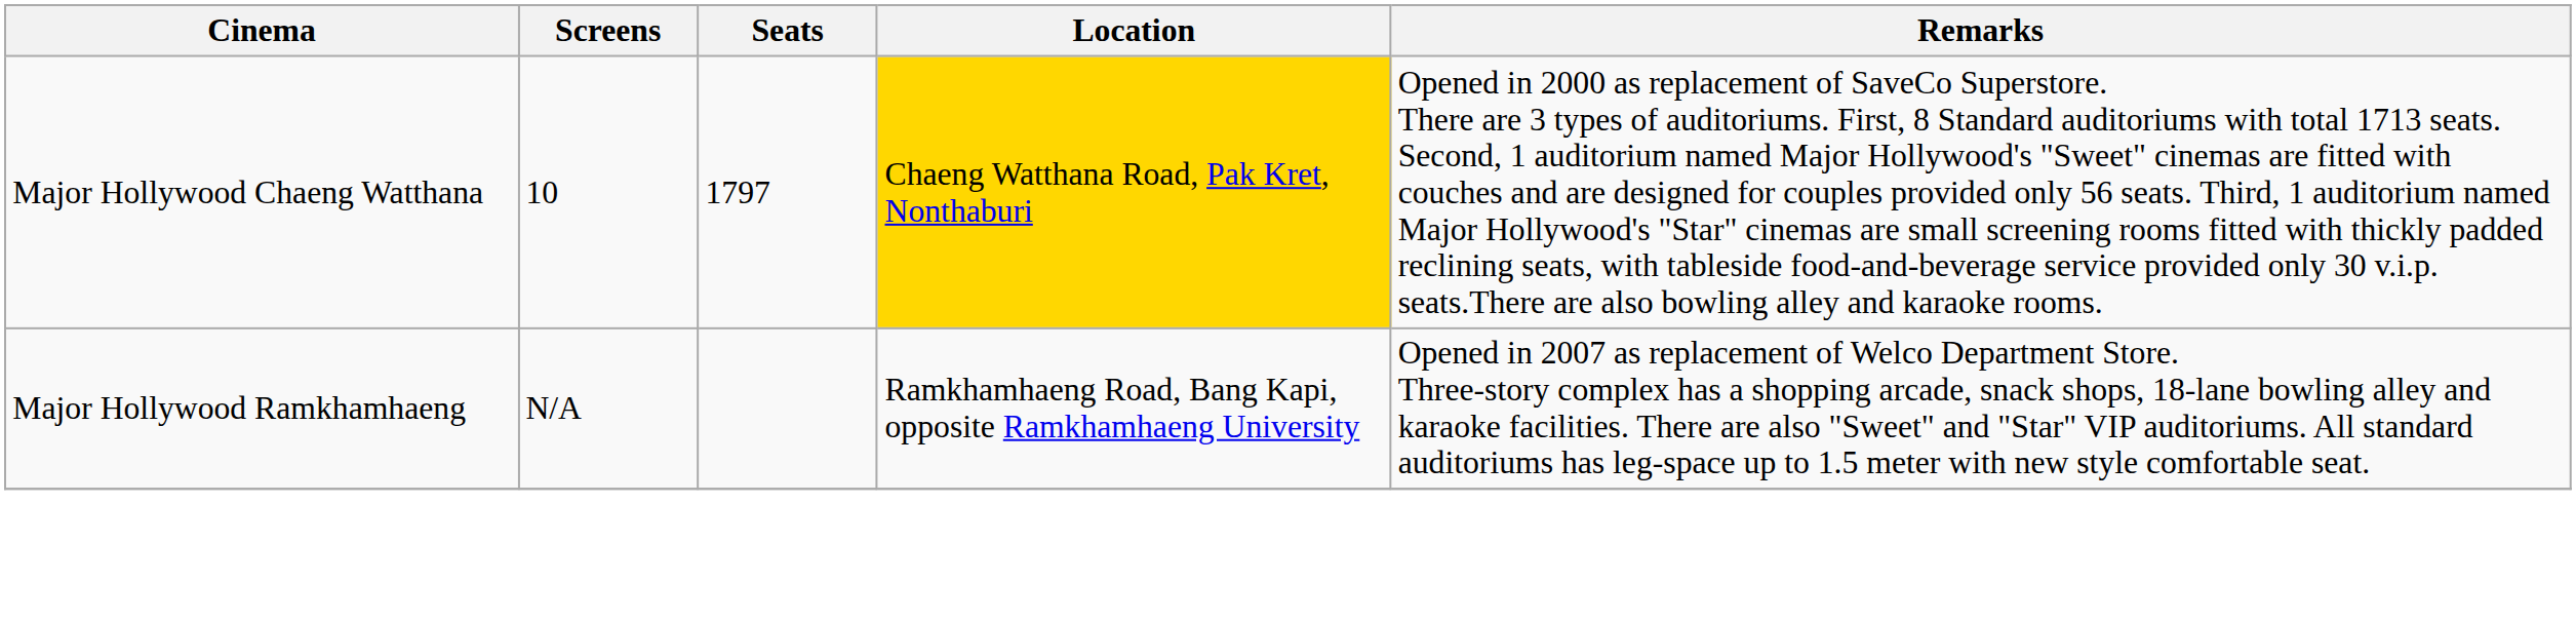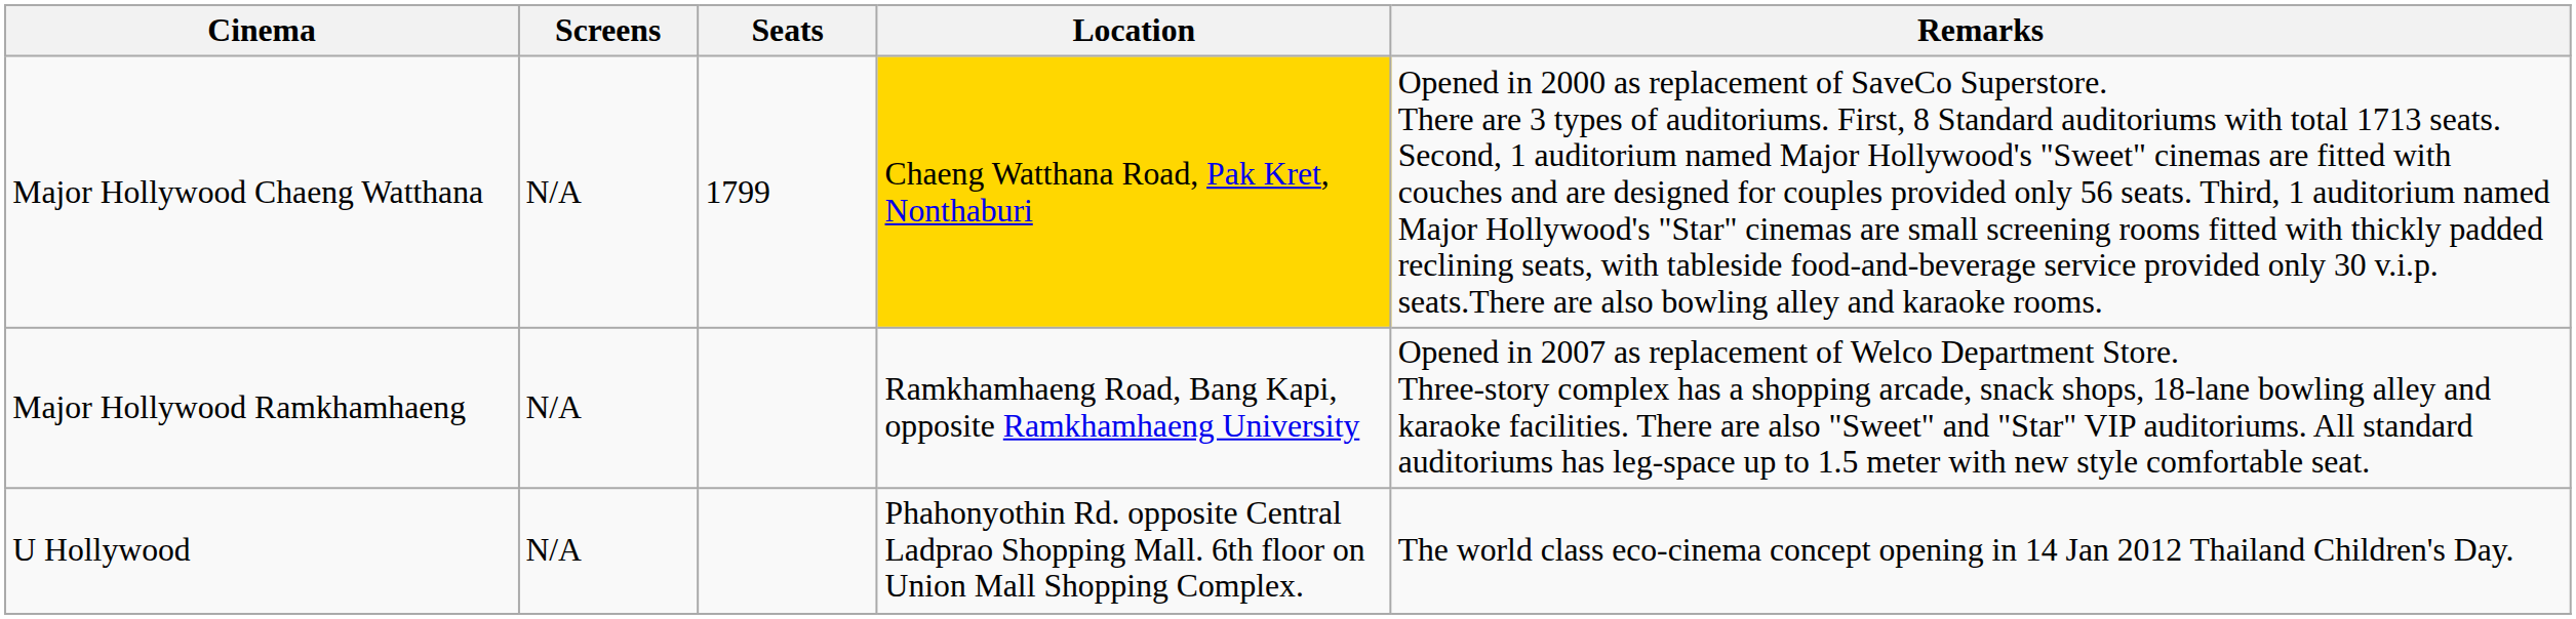 <table class="wikitable" width=100%>
 <tr>
 <th width="20%">Cinema</th>
 <th width="7%">Screens</th>
 <th width="7%">Seats</th>
 <th width="20%">Location</th>
 <th width="46%">Remarks</th>
 </tr>
 <tr>
 <td>Major Hollywood Chaeng Watthana</td>
-<td>10</td>
-<td>1797</td>
+<td>N/A</td>
+<td>1799</td>
 <td style="background: gold;">Chaeng Watthana Road, <a href='#'>Pak Kret</a>, <a href='#'>Nonthaburi</a></td>
 <td>Opened in 2000 as replacement of SaveCo Superstore.<br>There are 3 types of auditoriums. First, 8 Standard auditoriums with total 1713 seats. Second, 1 auditorium named Major Hollywood's "Sweet" cinemas are fitted with couches and are designed for couples provided only 56 seats. Third, 1 auditorium named Major Hollywood's "Star" cinemas are small screening rooms fitted with thickly padded reclining seats, with tableside food-and-beverage service provided only 30 v.i.p. seats.There are also bowling alley and karaoke rooms.</td>
 </tr>
 <tr>
 <td>Major Hollywood Ramkhamhaeng</td>
 <td>N/A</td>
 <td></td>
 <td>Ramkhamhaeng Road, Bang Kapi, opposite <a href='#'>Ramkhamhaeng University</a></td>
 <td>Opened in 2007 as replacement of Welco Department Store.<br>Three-story complex has a shopping arcade, snack shops, 18-lane bowling alley and karaoke facilities. There are also "Sweet" and "Star" VIP auditoriums. All standard auditoriums has leg-space up to 1.5 meter with new style comfortable seat.</td>
 </tr>
 <tr>
+<td>U Hollywood</td>
+<td>N/A</td>
+<td></td>
+<td>Phahonyothin Rd. opposite Central Ladprao Shopping Mall. 6th floor on Union Mall Shopping Complex.</td>
+<td>The world class eco-cinema concept opening in 14 Jan 2012 Thailand Children's Day.</td>
+</tr>
+<tr>
 </tr>
 </table>
